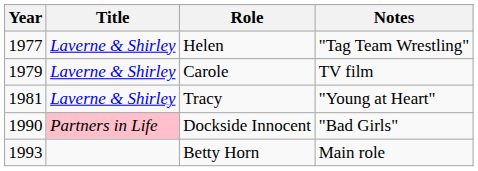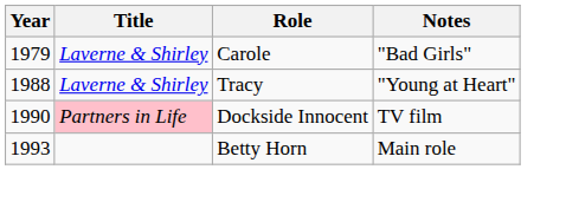 <table class="wikitable sortable">
 <tr>
 <th>Year</th>
 <th>Title</th>
 <th>Role</th>
 <th class="unsortable">Notes</th>
 </tr>
 <tr>
-<td>1977</td>
-<td><em><a href='#'>Laverne & Shirley</a></em></td>
-<td>Helen</td>
-<td>"Tag Team Wrestling"</td>
-</tr>
-<tr>
 <td>1979</td>
 <td><em><a href='#'>Laverne & Shirley</a></em></td>
 <td>Carole</td>
-<td>TV film</td>
+<td>"Bad Girls"</td>
 </tr>
 <tr>
-<td>1981</td>
+<td>1988</td>
 <td><em><a href='#'>Laverne & Shirley</a></em></td>
 <td>Tracy</td>
 <td>"Young at Heart"</td>
 </tr>
 <tr>
 <td>1990</td>
 <td style="background: pink;"><em>Partners in Life</em></td>
 <td>Dockside Innocent</td>
-<td>"Bad Girls"</td>
+<td>TV film</td>
 </tr>
 <tr>
 <td>1993</td>
 <td><em></em></td>
 <td>Betty Horn</td>
 <td>Main role</td>
 </tr>
 </table>
